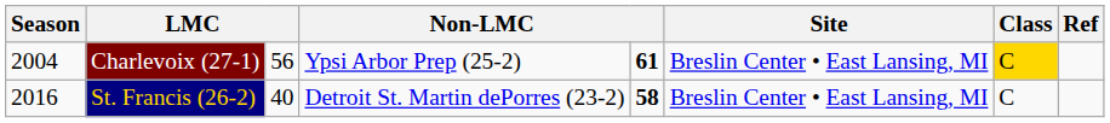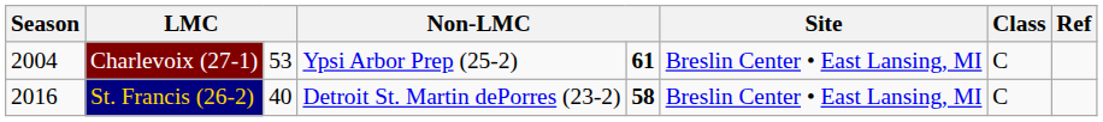 <table class="wikitable collapsible sortable">
 <tr>
 <th>Season</th>
 <th colspan="2">LMC</th>
 <th colspan="2">Non-LMC</th>
 <th>Site</th>
 <th>Class</th>
 <th>Ref</th>
 </tr>
 <tr>
 <td>2004</td>
 <td !align=center style="background:maroon;color:white">Charlevoix (27-1)</td>
-<td>56</td>
+<td>53</td>
 <td><a href='#'>Ypsi Arbor Prep</a> (25-2)</td>
 <td><strong>61</strong></td>
 <td><a href='#'>Breslin Center</a> • <a href='#'>East Lansing, MI</a></td>
-<td style="background: gold;">C</td>
+<td>C</td>
 <td></td>
 </tr>
 <tr>
 <td>2016</td>
 <td !align=center style="background:navy;color:gold">St. Francis (26-2)</td>
 <td>40</td>
 <td><a href='#'>Detroit St. Martin dePorres</a> (23-2)</td>
 <td><strong>58</strong></td>
 <td><a href='#'>Breslin Center</a> • <a href='#'>East Lansing, MI</a></td>
 <td>C</td>
 <td></td>
 </tr>
 </table>
